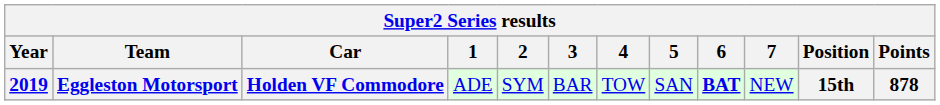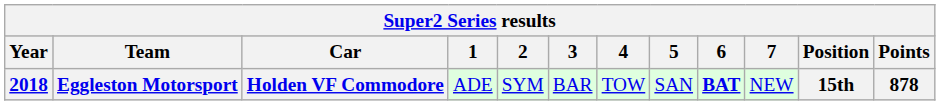 <table class="wikitable" style="text-align:center; font-size:85%">
 <tr>
 <th colspan=45><a href='#'>Super2 Series</a> results</th>
 </tr>
 <tr>
 <th>Year</th>
 <th>Team</th>
 <th>Car</th>
 <th>1</th>
 <th>2</th>
 <th>3</th>
 <th>4</th>
 <th>5</th>
 <th>6</th>
 <th>7</th>
 <th>Position</th>
 <th>Points</th>
 </tr>
 <tr>
-<th><a href='#'>2019</a></th>
+<th><a href='#'>2018</a></th>
 <th nowrap><a href='#'>Eggleston Motorsport</a></th>
 <th nowrap><a href='#'>Holden VF Commodore</a></th>
 <td style="background:#dfffdf;"><a href='#'>ADE</a><br></td>
 <td style="background:#dfffdf;"><a href='#'>SYM</a><br></td>
 <td style="background:#dfffdf;"><a href='#'>BAR</a><br></td>
 <td style="background:#dfffdf;"><a href='#'>TOW</a><br></td>
 <td style="background:#dfffdf;"><a href='#'>SAN</a><br></td>
 <td style="background:#dfffdf;"><strong><a href='#'>BAT</a><br></strong></td>
 <td style="background:#dfffdf;"><a href='#'>NEW</a><br></td>
 <th>15th</th>
 <th>878</th>
 </tr>
 </table>
